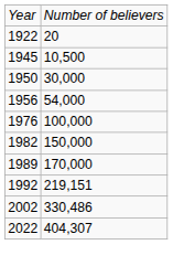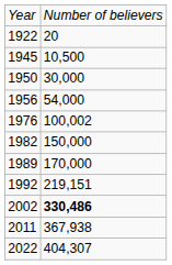 <table class=wikitable>
 <tr>
 <td><em>Year</em></td>
 <td><em>Number of believers</em></td>
 </tr>
 <tr>
 <td>1922</td>
 <td>20</td>
 </tr>
 <tr>
 <td>1945</td>
 <td>10,500</td>
 </tr>
 <tr>
 <td>1950</td>
 <td>30,000</td>
 </tr>
 <tr>
 <td>1956</td>
 <td>54,000</td>
 </tr>
 <tr>
 <td>1976</td>
-<td>100,000</td>
+<td>100,002</td>
 </tr>
 <tr>
 <td>1982</td>
 <td>150,000</td>
 </tr>
 <tr>
 <td>1989</td>
 <td>170,000</td>
 </tr>
 <tr>
 <td>1992</td>
 <td>219,151</td>
 </tr>
 <tr>
 <td>2002</td>
-<td>330,486</td>
+<td><strong>330,486</strong></td>
+</tr>
+<tr>
+<td>2011</td>
+<td>367,938</td>
 </tr>
 <tr>
 <td>2022</td>
 <td>404,307</td>
 </tr>
 </table>
